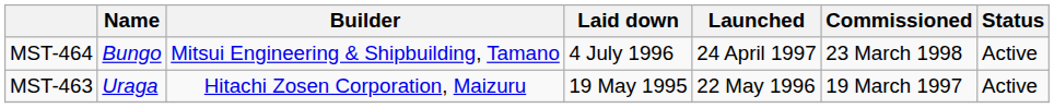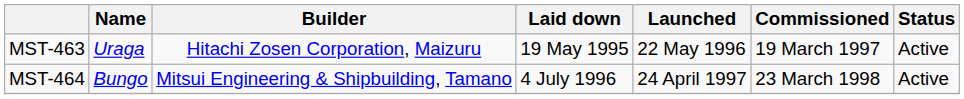 <table class="wikitable">
 <tr>
 <th></th>
 <th>Name</th>
 <th>Builder</th>
 <th>Laid down</th>
 <th>Launched</th>
 <th>Commissioned</th>
 <th>Status</th>
 </tr>
 <tr>
+<td>MST-463</td>
+<td><em><a href='#'>Uraga</a></em></td>
+<td align="center"><a href='#'>Hitachi Zosen Corporation</a>, <a href='#'>Maizuru</a></td>
+<td>19 May 1995</td>
+<td>22 May 1996</td>
+<td>19 March 1997</td>
+<td>Active</td>
+</tr>
+<tr>
 <td>MST-464</td>
 <td><em><a href='#'>Bungo</a></em></td>
 <td><a href='#'>Mitsui Engineering & Shipbuilding</a>, <a href='#'>Tamano</a></td>
 <td>4 July 1996</td>
 <td>24 April 1997</td>
 <td>23 March 1998</td>
 <td>Active</td>
 </tr>
 <tr>
-<td>MST-463</td>
-<td><em><a href='#'>Uraga</a></em></td>
-<td align="center"><a href='#'>Hitachi Zosen Corporation</a>, <a href='#'>Maizuru</a></td>
-<td>19 May 1995</td>
-<td>22 May 1996</td>
-<td>19 March 1997</td>
-<td>Active</td>
-</tr>
-<tr>
 </tr>
 </table>
